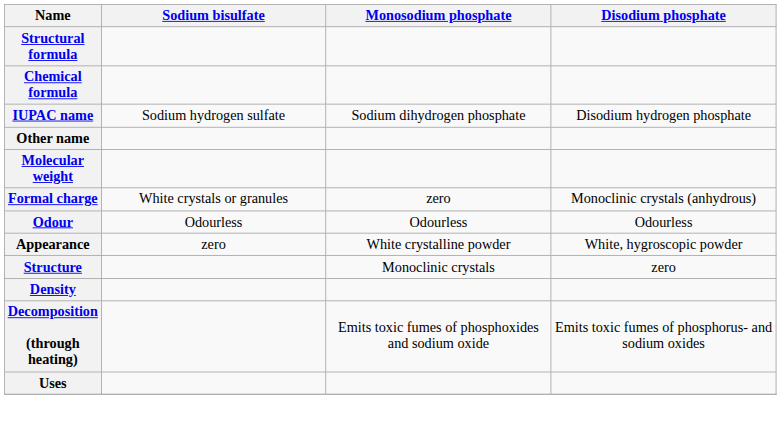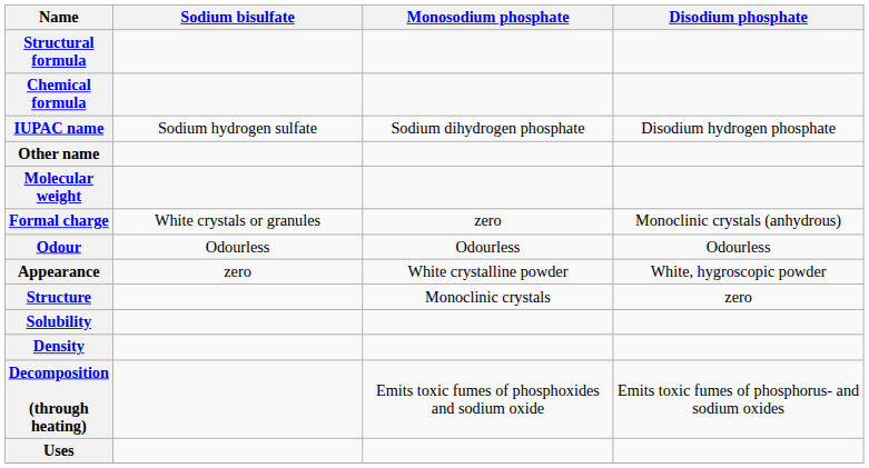 <table class="wikitable" style="text-align:center;">
 <tr>
 <th scope="col">Name</th>
 <th scope="col"><a href='#'>Sodium bisulfate</a></th>
 <th scope="col"><a href='#'>Monosodium phosphate</a></th>
 <th scope="col"><a href='#'>Disodium phosphate</a></th>
 </tr>
 <tr>
 <th scope="row"><a href='#'>Structural formula</a></th>
 <td style=" width: 250px;"></td>
 <td style=" width: 250px;"></td>
 <td style=" width: 250px;"></td>
 </tr>
 <tr>
 <th scope="row"><a href='#'>Chemical formula</a></th>
 <td></td>
 <td></td>
 <td></td>
 </tr>
 <tr>
 <th scope="row"><a href='#'>IUPAC name</a></th>
 <td>Sodium hydrogen sulfate</td>
 <td>Sodium dihydrogen phosphate</td>
 <td>Disodium hydrogen phosphate</td>
 </tr>
 <tr>
 <th scope="row">Other name</th>
 <td></td>
 <td></td>
 <td></td>
 </tr>
 <tr>
 <th scope="row"><a href='#'>Molecular weight</a></th>
 <td></td>
 <td></td>
 <td></td>
 </tr>
 <tr>
 <th scope="row"><a href='#'>Formal charge</a></th>
 <td>White crystals or granules</td>
 <td>zero</td>
 <td>Monoclinic crystals (anhydrous)</td>
 </tr>
 <tr>
 <th scope="row"><a href='#'>Odour</a></th>
 <td>Odourless</td>
 <td>Odourless</td>
 <td>Odourless</td>
 </tr>
 <tr>
 <th scope="row">Appearance</th>
 <td>zero</td>
 <td>White crystalline powder</td>
 <td>White, hygroscopic powder</td>
 </tr>
 <tr>
 <th scope="row"><a href='#'>Structure</a></th>
 <td></td>
 <td>Monoclinic crystals</td>
 <td>zero</td>
 </tr>
 <tr>
+<th scope="row"><a href='#'>Solubility</a></th>
+<td></td>
+<td></td>
+<td></td>
+</tr>
+<tr>
 <th scope="row"><a href='#'>Density</a><br></th>
 <td></td>
 <td></td>
 <td></td>
 </tr>
 <tr>
 <th scope="row"><a href='#'>Decomposition</a> <br><br>(through heating)</th>
 <td></td>
 <td>Emits toxic fumes of phosphoxides and sodium oxide</td>
 <td>Emits toxic fumes of phosphorus- and sodium oxides</td>
 </tr>
 <tr>
 <th scope="row">Uses</th>
 <td></td>
 <td></td>
 <td></td>
 </tr>
 <tr>
 </tr>
 </table>
